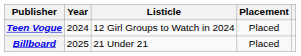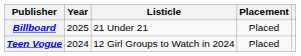 <table class="wikitable plainrowheaders" style="text-align:center">
 <tr>
 <th scope="col">Publisher</th>
 <th scope="col">Year</th>
 <th scope="col">Listicle</th>
 <th scope="col">Placement</th>
 <th scope="col" class="unsortable"></th>
 </tr>
 <tr>
+<th scope="row"><a href='#'><em>Billboard</em></a></th>
+<td>2025</td>
+<td style="text-align: left;">21 Under 21</td>
+<td>Placed</td>
+<td></td>
+</tr>
+<tr>
 <th scope="row"><em><a href='#'>Teen Vogue</a></em></th>
 <td>2024</td>
 <td style="text-align:left">12 Girl Groups to Watch in 2024</td>
 <td>Placed</td>
 <td></td>
 </tr>
-<tr>
-<th scope="row"><a href='#'><em>Billboard</em></a></th>
-<td>2025</td>
-<td style="text-align: left;">21 Under 21</td>
-<td>Placed</td>
-<td></td>
-</tr>
 </table>
